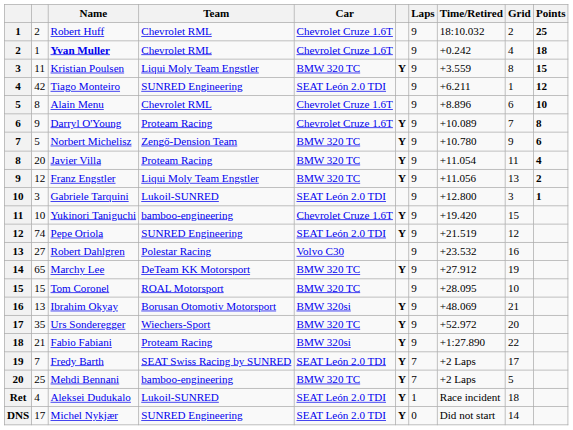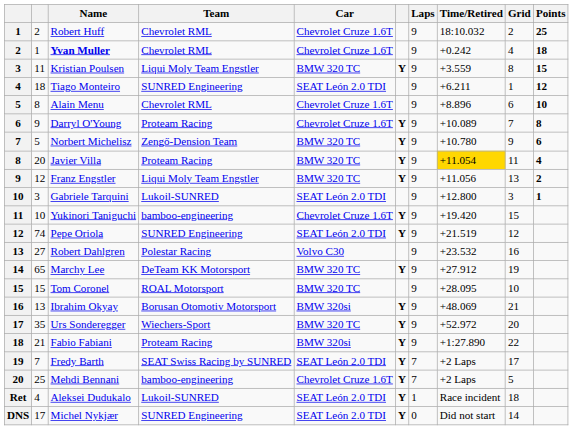 <table class="wikitable sortable" style="font-size: 95%;">
 <tr>
 <th></th>
 <th></th>
 <th>Name</th>
 <th>Team</th>
 <th>Car</th>
 <th></th>
 <th>Laps</th>
 <th>Time/Retired</th>
 <th>Grid</th>
 <th>Points</th>
 </tr>
 <tr>
 <th>1</th>
 <td>2</td>
 <td> <a href='#'>Robert Huff</a></td>
 <td><a href='#'>Chevrolet RML</a></td>
 <td><a href='#'>Chevrolet Cruze 1.6T</a></td>
 <td></td>
 <td>9</td>
 <td>18:10.032</td>
 <td>2</td>
 <td><strong>25</strong></td>
 </tr>
 <tr>
 <th>2</th>
 <td>1</td>
 <td> <strong><a href='#'>Yvan Muller</a></strong></td>
 <td><a href='#'>Chevrolet RML</a></td>
 <td><a href='#'>Chevrolet Cruze 1.6T</a></td>
 <td></td>
 <td>9</td>
 <td>+0.242</td>
 <td>4</td>
 <td><strong>18</strong></td>
 </tr>
 <tr>
 <th>3</th>
 <td>11</td>
 <td> <a href='#'>Kristian Poulsen</a></td>
 <td><a href='#'>Liqui Moly Team Engstler</a></td>
 <td><a href='#'>BMW 320 TC</a></td>
 <td align=center><strong><span>Y</span></strong></td>
 <td>9</td>
 <td>+3.559</td>
 <td>8</td>
 <td><strong>15</strong></td>
 </tr>
 <tr>
 <th>4</th>
-<td>42</td>
+<td>18</td>
 <td> <a href='#'>Tiago Monteiro</a></td>
 <td><a href='#'>SUNRED Engineering</a></td>
 <td><a href='#'>SEAT León 2.0 TDI</a></td>
 <td></td>
 <td>9</td>
 <td>+6.211</td>
 <td>1</td>
 <td><strong>12</strong></td>
 </tr>
 <tr>
 <th>5</th>
 <td>8</td>
 <td> <a href='#'>Alain Menu</a></td>
 <td><a href='#'>Chevrolet RML</a></td>
 <td><a href='#'>Chevrolet Cruze 1.6T</a></td>
 <td></td>
 <td>9</td>
 <td>+8.896</td>
 <td>6</td>
 <td><strong>10</strong></td>
 </tr>
 <tr>
 <th>6</th>
 <td>9</td>
 <td> <a href='#'>Darryl O'Young</a></td>
 <td><a href='#'>Proteam Racing</a></td>
 <td><a href='#'>Chevrolet Cruze 1.6T</a></td>
 <td align=center><strong><span>Y</span></strong></td>
 <td>9</td>
 <td>+10.089</td>
 <td>7</td>
 <td><strong>8</strong></td>
 </tr>
 <tr>
 <th>7</th>
 <td>5</td>
 <td> <a href='#'>Norbert Michelisz</a></td>
 <td><a href='#'>Zengő-Dension Team</a></td>
 <td><a href='#'>BMW 320 TC</a></td>
 <td align=center><strong><span>Y</span></strong></td>
 <td>9</td>
 <td>+10.780</td>
 <td>9</td>
 <td><strong>6</strong></td>
 </tr>
 <tr>
 <th>8</th>
 <td>20</td>
 <td> <a href='#'>Javier Villa</a></td>
 <td><a href='#'>Proteam Racing</a></td>
 <td><a href='#'>BMW 320 TC</a></td>
 <td align=center><strong><span>Y</span></strong></td>
 <td>9</td>
-<td>+11.054</td>
+<td style="background: gold;">+11.054</td>
 <td>11</td>
 <td><strong>4</strong></td>
 </tr>
 <tr>
 <th>9</th>
 <td>12</td>
 <td> <a href='#'>Franz Engstler</a></td>
 <td><a href='#'>Liqui Moly Team Engstler</a></td>
 <td><a href='#'>BMW 320 TC</a></td>
 <td align=center><strong><span>Y</span></strong></td>
 <td>9</td>
 <td>+11.056</td>
 <td>13</td>
 <td><strong>2</strong></td>
 </tr>
 <tr>
 <th>10</th>
 <td>3</td>
 <td> <a href='#'>Gabriele Tarquini</a></td>
 <td><a href='#'>Lukoil-SUNRED</a></td>
 <td><a href='#'>SEAT León 2.0 TDI</a></td>
 <td></td>
 <td>9</td>
 <td>+12.800</td>
 <td>3</td>
 <td><strong>1</strong></td>
 </tr>
 <tr>
 <th>11</th>
 <td>10</td>
 <td> <a href='#'>Yukinori Taniguchi</a></td>
 <td><a href='#'>bamboo-engineering</a></td>
 <td><a href='#'>Chevrolet Cruze 1.6T</a></td>
 <td align=center><strong><span>Y</span></strong></td>
 <td>9</td>
 <td>+19.420</td>
 <td>15</td>
 <td></td>
 </tr>
 <tr>
 <th>12</th>
 <td>74</td>
 <td> <a href='#'>Pepe Oriola</a></td>
 <td><a href='#'>SUNRED Engineering</a></td>
 <td><a href='#'>SEAT León 2.0 TDI</a></td>
 <td align=center><strong><span>Y</span></strong></td>
 <td>9</td>
 <td>+21.519</td>
 <td>12</td>
 <td></td>
 </tr>
 <tr>
 <th>13</th>
 <td>27</td>
 <td> <a href='#'>Robert Dahlgren</a></td>
 <td><a href='#'>Polestar Racing</a></td>
 <td><a href='#'>Volvo C30</a></td>
 <td></td>
 <td>9</td>
 <td>+23.532</td>
 <td>16</td>
 <td></td>
 </tr>
 <tr>
 <th>14</th>
 <td>65</td>
 <td> <a href='#'>Marchy Lee</a></td>
 <td><a href='#'>DeTeam KK Motorsport</a></td>
 <td><a href='#'>BMW 320 TC</a></td>
 <td align=center><strong><span>Y</span></strong></td>
 <td>9</td>
 <td>+27.912</td>
 <td>19</td>
 <td></td>
 </tr>
 <tr>
 <th>15</th>
 <td>15</td>
 <td> <a href='#'>Tom Coronel</a></td>
 <td><a href='#'>ROAL Motorsport</a></td>
 <td><a href='#'>BMW 320 TC</a></td>
 <td></td>
 <td>9</td>
 <td>+28.095</td>
 <td>10</td>
 <td></td>
 </tr>
 <tr>
 <th>16</th>
 <td>13</td>
 <td> <a href='#'>Ibrahim Okyay</a></td>
 <td><a href='#'>Borusan Otomotiv Motorsport</a></td>
 <td><a href='#'>BMW 320si</a></td>
 <td align=center><strong><span>Y</span></strong></td>
 <td>9</td>
 <td>+48.069</td>
 <td>21</td>
 <td></td>
 </tr>
 <tr>
 <th>17</th>
 <td>35</td>
 <td> <a href='#'>Urs Sonderegger</a></td>
 <td><a href='#'>Wiechers-Sport</a></td>
 <td><a href='#'>BMW 320 TC</a></td>
 <td align=center><strong><span>Y</span></strong></td>
 <td>9</td>
 <td>+52.972</td>
 <td>20</td>
 <td></td>
 </tr>
 <tr>
 <th>18</th>
 <td>21</td>
 <td> <a href='#'>Fabio Fabiani</a></td>
 <td><a href='#'>Proteam Racing</a></td>
 <td><a href='#'>BMW 320si</a></td>
 <td align=center><strong><span>Y</span></strong></td>
 <td>9</td>
 <td>+1:27.890</td>
 <td>22</td>
 <td></td>
 </tr>
 <tr>
 <th>19</th>
 <td>7</td>
 <td> <a href='#'>Fredy Barth</a></td>
 <td><a href='#'>SEAT Swiss Racing by SUNRED</a></td>
 <td><a href='#'>SEAT León 2.0 TDI</a></td>
 <td align=center><strong><span>Y</span></strong></td>
 <td>7</td>
 <td>+2 Laps</td>
 <td>17</td>
 <td></td>
 </tr>
 <tr>
 <th>20</th>
 <td>25</td>
 <td> <a href='#'>Mehdi Bennani</a></td>
 <td><a href='#'>bamboo-engineering</a></td>
-<td><a href='#'>BMW 320 TC</a></td>
+<td><a href='#'>Chevrolet Cruze 1.6T</a></td>
 <td align=center><strong><span>Y</span></strong></td>
 <td>7</td>
 <td>+2 Laps</td>
 <td>5</td>
 <td></td>
 </tr>
 <tr>
 <th>Ret</th>
 <td>4</td>
 <td> <a href='#'>Aleksei Dudukalo</a></td>
 <td><a href='#'>Lukoil-SUNRED</a></td>
 <td><a href='#'>SEAT León 2.0 TDI</a></td>
 <td align=center><strong><span>Y</span></strong></td>
 <td>1</td>
 <td>Race incident</td>
 <td>18</td>
 <td></td>
 </tr>
 <tr>
 <th>DNS</th>
 <td>17</td>
 <td> <a href='#'>Michel Nykjær</a></td>
 <td><a href='#'>SUNRED Engineering</a></td>
 <td><a href='#'>SEAT León 2.0 TDI</a></td>
 <td align=center><strong><span>Y</span></strong></td>
 <td>0</td>
 <td>Did not start</td>
 <td>14</td>
 <td></td>
 </tr>
 </table>
